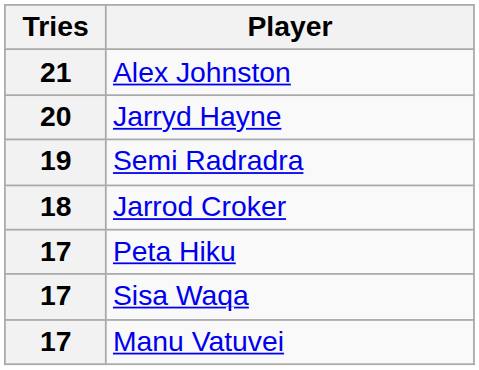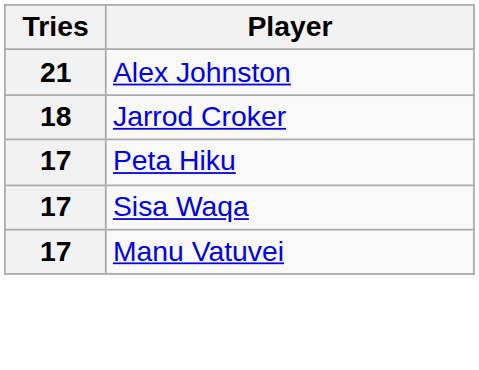 <table class="wikitable" style="text-align:left;">
 <tr>
 <th width=50>Tries</th>
 <th width=200>Player</th>
 </tr>
 <tr>
 <th>21</th>
 <td> <a href='#'>Alex Johnston</a></td>
-</tr>
-<tr>
-<th>20</th>
-<td> <a href='#'>Jarryd Hayne</a></td>
-</tr>
-<tr>
-<th>19</th>
-<td> <a href='#'>Semi Radradra</a></td>
 </tr>
 <tr>
 <th>18</th>
 <td> <a href='#'>Jarrod Croker</a></td>
 </tr>
 <tr>
 <th>17</th>
 <td> <a href='#'>Peta Hiku</a></td>
 </tr>
 <tr>
 <th>17</th>
 <td> <a href='#'>Sisa Waqa</a></td>
 </tr>
 <tr>
 <th>17</th>
 <td> <a href='#'>Manu Vatuvei</a></td>
 </tr>
 </table>
